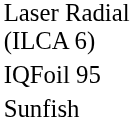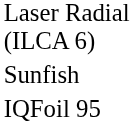 <table>
 <tr>
 <td>Laser Radial<br> (ILCA 6)</td>
+<td></td>
+<td></td>
+<td></td>
+</tr>
+<tr>
+<td>Sunfish</td>
 <td></td>
 <td></td>
 <td></td>
 </tr>
 <tr>
 <td>IQFoil 95</td>
 <td></td>
 <td></td>
 <td></td>
 </tr>
-<tr>
-<td>Sunfish</td>
-<td></td>
-<td></td>
-<td></td>
-</tr>
 </table>
